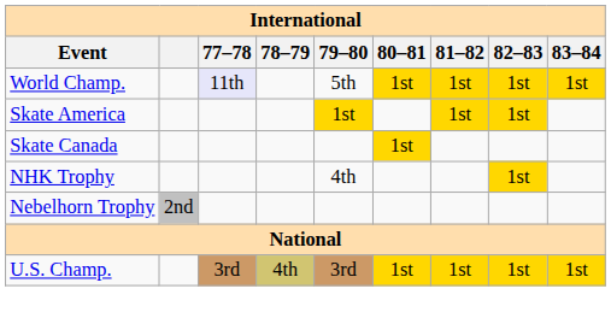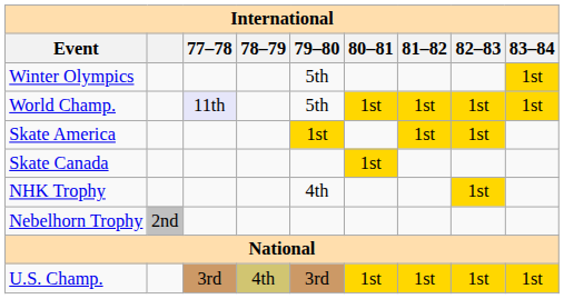 <table class="wikitable" style="text-align:center">
 <tr>
 <th style="background-color: #ffdead; " colspan=9 align=center>International</th>
 </tr>
 <tr>
 <th>Event</th>
 <th></th>
 <th>77–78</th>
 <th>78–79</th>
 <th>79–80</th>
 <th>80–81</th>
 <th>81–82</th>
 <th>82–83</th>
 <th>83–84</th>
+</tr>
+<tr>
+<td align=left><a href='#'>Winter Olympics</a></td>
+<td></td>
+<td></td>
+<td></td>
+<td>5th</td>
+<td></td>
+<td></td>
+<td></td>
+<td bgcolor=gold>1st</td>
 </tr>
 <tr>
 <td align=left><a href='#'>World Champ.</a></td>
 <td></td>
 <td style="background: lavender;">11th</td>
 <td></td>
 <td>5th</td>
 <td bgcolor=gold>1st</td>
 <td bgcolor=gold>1st</td>
 <td bgcolor=gold>1st</td>
 <td bgcolor=gold>1st</td>
 </tr>
 <tr>
 <td align=left><a href='#'>Skate America</a></td>
 <td></td>
 <td></td>
 <td></td>
 <td bgcolor=gold>1st</td>
 <td></td>
 <td bgcolor=gold>1st</td>
 <td bgcolor=gold>1st</td>
 <td></td>
 </tr>
 <tr>
 <td align=left><a href='#'>Skate Canada</a></td>
 <td></td>
 <td></td>
 <td></td>
 <td></td>
 <td bgcolor=gold>1st</td>
 <td></td>
 <td></td>
 <td></td>
 </tr>
 <tr>
 <td align=left><a href='#'>NHK Trophy</a></td>
 <td></td>
 <td></td>
 <td></td>
 <td>4th</td>
 <td></td>
 <td></td>
 <td bgcolor=gold>1st</td>
 <td></td>
 </tr>
 <tr>
 <td align=left><a href='#'>Nebelhorn Trophy</a></td>
 <td bgcolor=silver>2nd</td>
 <td></td>
 <td></td>
 <td></td>
 <td></td>
 <td></td>
 <td></td>
 <td></td>
 </tr>
 <tr>
 <th style="background-color: #ffdead; " colspan=9 align=center>National</th>
 </tr>
 <tr>
 <td align=left><a href='#'>U.S. Champ.</a></td>
 <td></td>
 <td bgcolor=cc9966>3rd</td>
 <td bgcolor=d1c571>4th</td>
 <td bgcolor=cc9966>3rd</td>
 <td bgcolor=gold>1st</td>
 <td bgcolor=gold>1st</td>
 <td bgcolor=gold>1st</td>
 <td bgcolor=gold>1st</td>
 </tr>
 </table>
